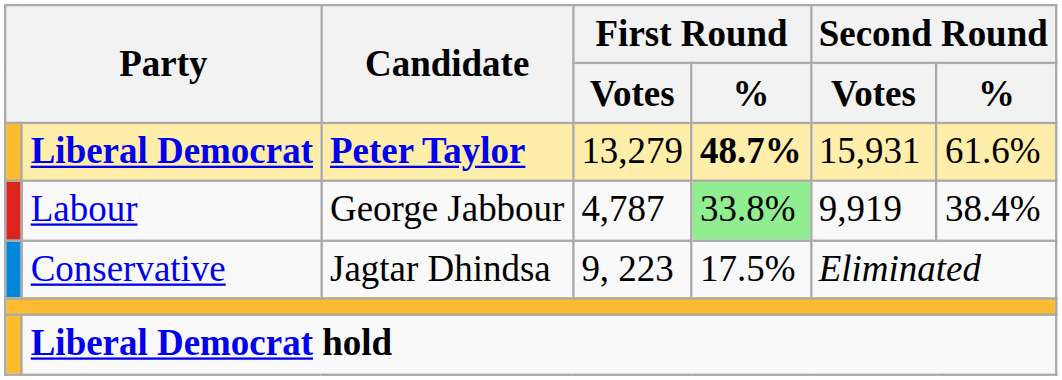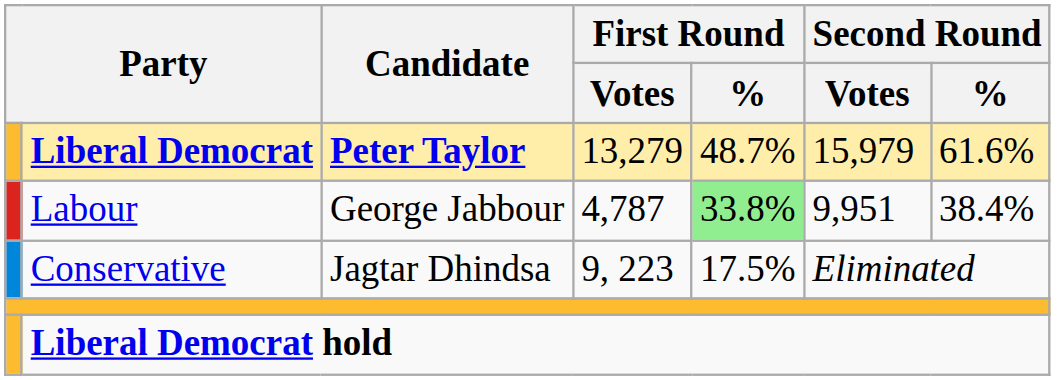 <table class="wikitable">
 <tr>
 <th rowspan="2" colspan="2">Party</th>
 <th rowspan="2">Candidate</th>
 <th colspan="2">First Round</th>
 <th colspan="2">Second Round</th>
 </tr>
 <tr>
 <th>Votes</th>
 <th>%</th>
 <th>Votes</th>
 <th>%</th>
 </tr>
 <tr bgcolor=#ffeeaa>
 <td style="background:#FDBB30"></td>
 <td><strong><a href='#'>Liberal Democrat</a></strong></td>
 <td><strong><a href='#'>Peter Taylor</a></strong></td>
 <td>13,279</td>
-<td><strong>48.7%</strong></td>
-<td>15,931</td>
+<td>48.7%</td>
+<td>15,979</td>
 <td>61.6%</td>
 </tr>
 <tr>
 <td style="background:#DC241f"></td>
 <td><a href='#'>Labour</a></td>
 <td>George Jabbour</td>
 <td>4,787</td>
 <td style="background: lightgreen;">33.8%</td>
-<td>9,919</td>
+<td>9,951</td>
 <td>38.4%</td>
 </tr>
 <tr>
 <td style="background:#0087DC"></td>
 <td><a href='#'>Conservative</a></td>
 <td>Jagtar Dhindsa</td>
 <td>9, 223</td>
 <td>17.5%</td>
 <td colspan="2"><em>Eliminated</em></td>
 </tr>
 <tr>
 <td colspan="7" bgcolor="#FDBB30"></td>
 </tr>
 <tr>
 <td style="background:#FDBB30"></td>
 <td colspan="6"><strong><a href='#'>Liberal Democrat</a> hold</strong></td>
 </tr>
 </table>
